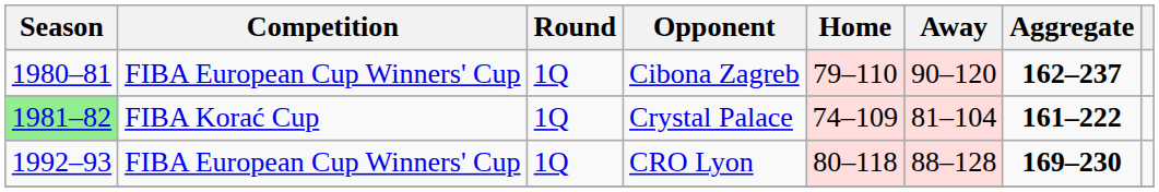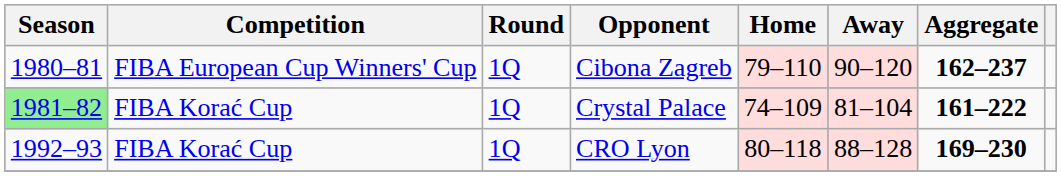 <table class="wikitable" style="text-align:left">
 <tr>
 <th>Season</th>
 <th>Competition</th>
 <th>Round</th>
 <th>Opponent</th>
 <th>Home</th>
 <th>Away</th>
 <th>Aggregate</th>
 <th></th>
 </tr>
 <tr>
 <td><a href='#'>1980–81</a></td>
 <td><a href='#'>FIBA European Cup Winners' Cup</a></td>
 <td><a href='#'>1Q</a></td>
 <td> <a href='#'>Cibona Zagreb</a></td>
 <td bgcolor="#ffdddd" style="text-align:center;">79–110</td>
 <td bgcolor="#ffdddd" style="text-align:center;">90–120</td>
 <td style="text-align:center;"><strong>162–237</strong></td>
 <td></td>
 </tr>
 <tr>
 <td style="background: lightgreen;"><a href='#'>1981–82</a></td>
 <td><a href='#'>FIBA Korać Cup</a></td>
 <td><a href='#'>1Q</a></td>
 <td> <a href='#'>Crystal Palace</a></td>
 <td bgcolor="#ffdddd" style="text-align:center;">74–109</td>
 <td bgcolor="#ffdddd" style="text-align:center;">81–104</td>
 <td style="text-align:center;"><strong>161–222</strong></td>
 <td></td>
 </tr>
 <tr>
 <td><a href='#'>1992–93</a></td>
-<td><a href='#'>FIBA European Cup Winners' Cup</a></td>
+<td><a href='#'>FIBA Korać Cup</a></td>
 <td><a href='#'>1Q</a></td>
 <td> <a href='#'>CRO Lyon</a></td>
 <td bgcolor="#ffdddd" style="text-align:center;">80–118</td>
 <td bgcolor="#ffdddd" style="text-align:center;">88–128</td>
 <td style="text-align:center;"><strong>169–230</strong></td>
 <td></td>
 </tr>
 <tr>
 </tr>
 </table>
